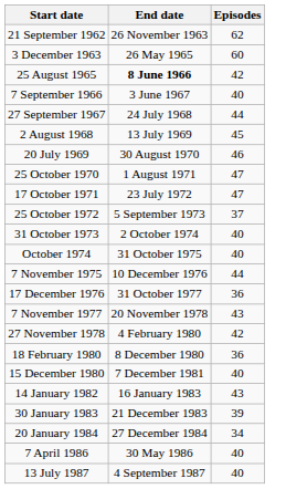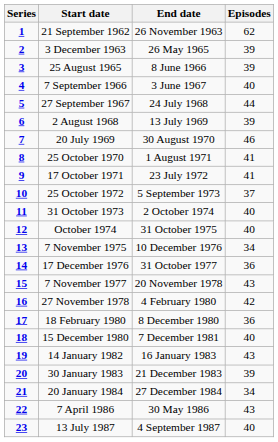 <table class="wikitable" style="text-align:center;">
 <tr>
+<th>Series</th>
 <th>Start date</th>
 <th>End date</th>
 <th>Episodes</th>
 </tr>
 <tr>
+<td><strong><a href='#'>1</a></strong></td>
 <td>21 September 1962</td>
 <td>26 November 1963</td>
 <td>62</td>
 </tr>
 <tr>
+<td><strong><a href='#'>2</a></strong></td>
 <td>3 December 1963</td>
 <td>26 May 1965</td>
-<td>60</td>
+<td>39</td>
 </tr>
 <tr>
+<td><strong><a href='#'>3</a></strong></td>
 <td>25 August 1965</td>
-<td><strong>8 June 1966</strong></td>
-<td>42</td>
+<td>8 June 1966</td>
+<td>39</td>
 </tr>
 <tr>
+<td><strong><a href='#'>4</a></strong></td>
 <td>7 September 1966</td>
 <td>3 June 1967</td>
 <td>40</td>
 </tr>
 <tr>
+<td><strong><a href='#'>5</a></strong></td>
 <td>27 September 1967</td>
 <td>24 July 1968</td>
 <td>44</td>
 </tr>
 <tr>
+<td><strong><a href='#'>6</a></strong></td>
 <td>2 August 1968</td>
 <td>13 July 1969</td>
-<td>45</td>
+<td>39</td>
 </tr>
 <tr>
+<td><strong><a href='#'>7</a></strong></td>
 <td>20 July 1969</td>
 <td>30 August 1970</td>
 <td>46</td>
 </tr>
 <tr>
+<td><strong><a href='#'>8</a></strong></td>
 <td>25 October 1970</td>
 <td>1 August 1971</td>
-<td>47</td>
+<td>41</td>
 </tr>
 <tr>
+<td><strong><a href='#'>9</a></strong></td>
 <td>17 October 1971</td>
 <td>23 July 1972</td>
-<td>47</td>
+<td>41</td>
 </tr>
 <tr>
+<td><strong><a href='#'>10</a></strong></td>
 <td>25 October 1972</td>
 <td>5 September 1973</td>
 <td>37</td>
 </tr>
 <tr>
+<td><strong><a href='#'>11</a></strong></td>
 <td>31 October 1973</td>
 <td>2 October 1974</td>
 <td>40</td>
 </tr>
 <tr>
+<td><strong><a href='#'>12</a></strong></td>
 <td>October 1974</td>
 <td>31 October 1975</td>
 <td>40</td>
 </tr>
 <tr>
+<td><strong><a href='#'>13</a></strong></td>
 <td>7 November 1975</td>
 <td>10 December 1976</td>
-<td>44</td>
+<td>34</td>
 </tr>
 <tr>
+<td><strong><a href='#'>14</a></strong></td>
 <td>17 December 1976</td>
 <td>31 October 1977</td>
 <td>36</td>
 </tr>
 <tr>
+<td><strong><a href='#'>15</a></strong></td>
 <td>7 November 1977</td>
 <td>20 November 1978</td>
 <td>43</td>
 </tr>
 <tr>
+<td><strong><a href='#'>16</a></strong></td>
 <td>27 November 1978</td>
 <td>4 February 1980</td>
 <td>42</td>
 </tr>
 <tr>
+<td><strong><a href='#'>17</a></strong></td>
 <td>18 February 1980</td>
 <td>8 December 1980</td>
 <td>36</td>
 </tr>
 <tr>
+<td><strong><a href='#'>18</a></strong></td>
 <td>15 December 1980</td>
 <td>7 December 1981</td>
 <td>40</td>
 </tr>
 <tr>
+<td><strong><a href='#'>19</a></strong></td>
 <td>14 January 1982</td>
 <td>16 January 1983</td>
 <td>43</td>
 </tr>
 <tr>
+<td><strong><a href='#'>20</a></strong></td>
 <td>30 January 1983</td>
 <td>21 December 1983</td>
 <td>39</td>
 </tr>
 <tr>
+<td><strong><a href='#'>21</a></strong></td>
 <td>20 January 1984</td>
 <td>27 December 1984</td>
 <td>34</td>
 </tr>
 <tr>
+<td><strong><a href='#'>22</a></strong></td>
 <td>7 April 1986</td>
 <td>30 May 1986</td>
-<td>40</td>
+<td>43</td>
 </tr>
 <tr>
+<td><strong><a href='#'>23</a></strong></td>
 <td>13 July 1987</td>
 <td>4 September 1987</td>
 <td>40</td>
 </tr>
 </table>
